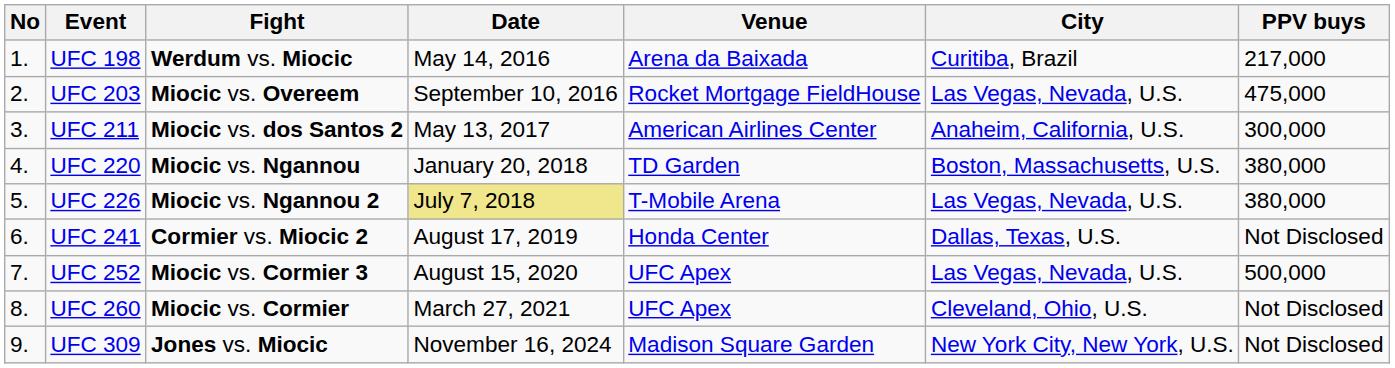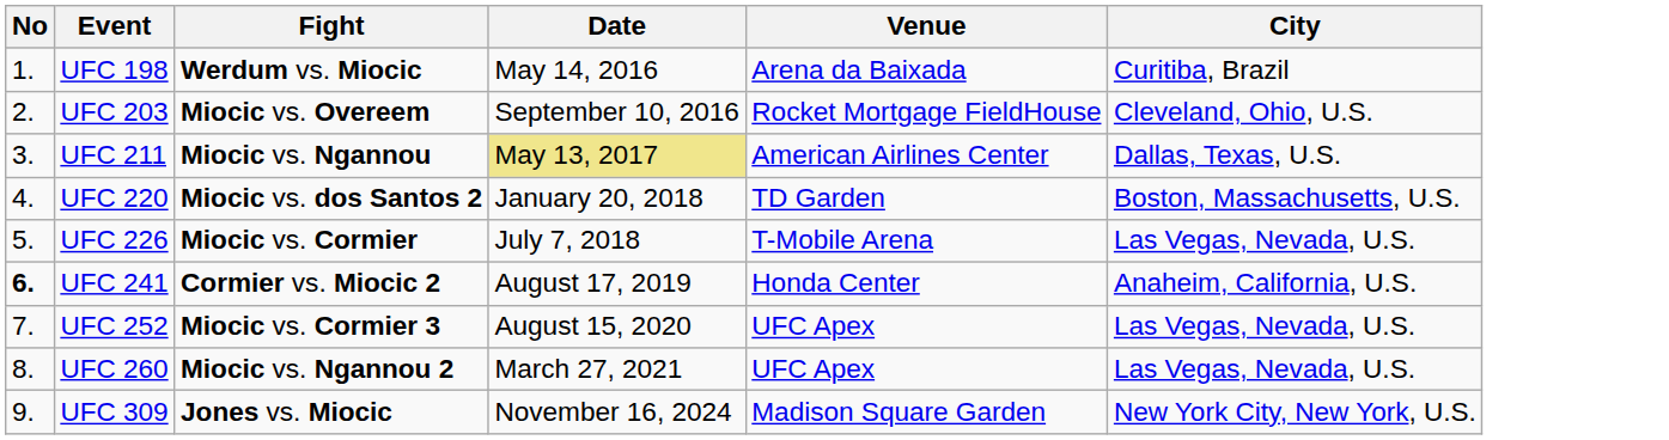 <table class="wikitable sortable">
 <tr>
 <th>No</th>
 <th>Event</th>
 <th>Fight</th>
 <th>Date</th>
 <th>Venue</th>
 <th>City</th>
-<th>PPV buys</th>
 </tr>
 <tr>
 <td>1.</td>
 <td><a href='#'>UFC 198</a></td>
 <td><strong>Werdum</strong> vs. <strong>Miocic</strong></td>
 <td>May 14, 2016</td>
 <td><a href='#'>Arena da Baixada</a></td>
 <td><a href='#'>Curitiba</a>, Brazil</td>
-<td>217,000</td>
 </tr>
 <tr>
 <td>2.</td>
 <td><a href='#'>UFC 203</a></td>
 <td><strong>Miocic</strong> vs. <strong>Overeem</strong></td>
 <td>September 10, 2016</td>
 <td><a href='#'>Rocket Mortgage FieldHouse</a></td>
-<td><a href='#'>Las Vegas, Nevada</a>, U.S.</td>
-<td>475,000</td>
+<td><a href='#'>Cleveland, Ohio</a>, U.S.</td>
 </tr>
 <tr>
 <td>3.</td>
 <td><a href='#'>UFC 211</a></td>
-<td><strong>Miocic</strong> vs. <strong>dos Santos 2</strong></td>
-<td>May 13, 2017</td>
+<td><strong>Miocic</strong> vs. <strong>Ngannou</strong></td>
+<td style="background: khaki;">May 13, 2017</td>
 <td><a href='#'>American Airlines Center</a></td>
-<td><a href='#'>Anaheim, California</a>, U.S.</td>
-<td>300,000</td>
+<td><a href='#'>Dallas, Texas</a>, U.S.</td>
 </tr>
 <tr>
 <td>4.</td>
 <td><a href='#'>UFC 220</a></td>
-<td><strong>Miocic</strong> vs. <strong>Ngannou</strong></td>
+<td><strong>Miocic</strong> vs. <strong>dos Santos 2</strong></td>
 <td>January 20, 2018</td>
 <td><a href='#'>TD Garden</a></td>
 <td><a href='#'>Boston, Massachusetts</a>, U.S.</td>
-<td>380,000</td>
 </tr>
 <tr>
 <td>5.</td>
 <td><a href='#'>UFC 226</a></td>
-<td><strong>Miocic</strong> vs. <strong>Ngannou 2</strong></td>
-<td style="background: khaki;">July 7, 2018</td>
+<td><strong>Miocic</strong> vs. <strong>Cormier</strong></td>
+<td>July 7, 2018</td>
 <td><a href='#'>T-Mobile Arena</a></td>
 <td><a href='#'>Las Vegas, Nevada</a>, U.S.</td>
-<td>380,000</td>
 </tr>
 <tr>
-<td>6.</td>
+<td><strong>6.</strong></td>
 <td><a href='#'>UFC 241</a></td>
 <td><strong>Cormier</strong> vs. <strong>Miocic 2</strong></td>
 <td>August 17, 2019</td>
 <td><a href='#'>Honda Center</a></td>
-<td><a href='#'>Dallas, Texas</a>, U.S.</td>
-<td>Not Disclosed</td>
+<td><a href='#'>Anaheim, California</a>, U.S.</td>
 </tr>
 <tr>
 <td>7.</td>
 <td><a href='#'>UFC 252</a></td>
 <td><strong>Miocic</strong> vs. <strong>Cormier 3</strong></td>
 <td>August 15, 2020</td>
 <td><a href='#'>UFC Apex</a></td>
 <td><a href='#'>Las Vegas, Nevada</a>, U.S.</td>
-<td>500,000</td>
 </tr>
 <tr>
 <td>8.</td>
 <td><a href='#'>UFC 260</a></td>
-<td><strong>Miocic</strong> vs. <strong>Cormier</strong></td>
+<td><strong>Miocic</strong> vs. <strong>Ngannou 2</strong></td>
 <td>March 27, 2021</td>
 <td><a href='#'>UFC Apex</a></td>
-<td><a href='#'>Cleveland, Ohio</a>, U.S.</td>
-<td>Not Disclosed</td>
+<td><a href='#'>Las Vegas, Nevada</a>, U.S.</td>
 </tr>
 <tr>
 <td>9.</td>
 <td><a href='#'>UFC 309</a></td>
 <td><strong>Jones</strong> vs. <strong>Miocic</strong></td>
 <td>November 16, 2024</td>
 <td><a href='#'>Madison Square Garden</a></td>
 <td><a href='#'>New York City, New York</a>, U.S.</td>
-<td>Not Disclosed</td>
 </tr>
 </table>
